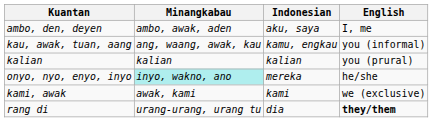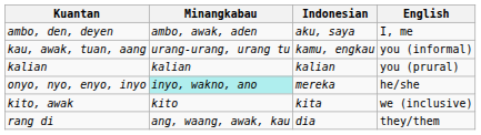 <table class="wikitable">
 <tr>
 <th>Kuantan</th>
 <th>Minangkabau</th>
 <th>Indonesian</th>
 <th>English</th>
 </tr>
 <tr>
 <td><em>ambo, den, deyen</em></td>
 <td><em>ambo, awak, aden</em></td>
 <td><em>aku, saya</em></td>
 <td>I, me</td>
 </tr>
 <tr>
 <td><em>kau, awak, tuan, aang</em></td>
-<td><em>ang, waang, awak, kau</em></td>
+<td><em>urang-urang, urang tu</em></td>
 <td><em>kamu, engkau</em></td>
 <td>you (informal)</td>
 </tr>
 <tr>
 <td><em>kalian</em></td>
 <td><em>kalian</em></td>
 <td><em>kalian</em></td>
 <td>you (prural)</td>
 </tr>
 <tr>
 <td><em>onyo, nyo, enyo, inyo</em></td>
 <td style="background: paleturquoise;"><em>inyo, wakno, ano</em></td>
 <td><em>mereka</em></td>
 <td>he/she</td>
 </tr>
 <tr>
-<td><em>kami, awak</em></td>
-<td><em>awak, kami</em></td>
-<td><em>kami</em></td>
-<td>we (exclusive)</td>
+<td><em>kito, awak</em></td>
+<td><em>kito</em></td>
+<td><em>kita</em></td>
+<td>we (inclusive)</td>
 </tr>
 <tr>
 <td><em>rang di</em></td>
-<td><em>urang-urang, urang tu</em></td>
+<td><em>ang, waang, awak, kau</em></td>
 <td><em>dia</em></td>
-<td><strong>they/them</strong></td>
+<td>they/them</td>
 </tr>
 </table>
